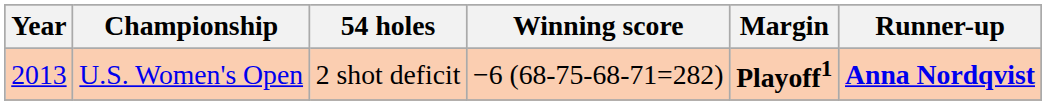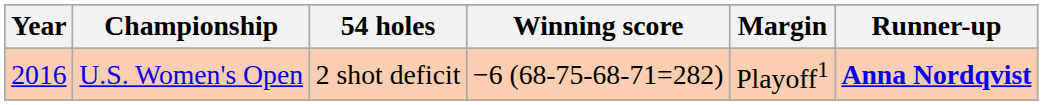 <table class="wikitable">
 <tr>
 <th>Year</th>
 <th>Championship</th>
 <th>54 holes</th>
 <th>Winning score</th>
 <th>Margin</th>
 <th>Runner-up</th>
 </tr>
 <tr style="background:#FBCEB1;">
-<td><a href='#'>2013</a></td>
+<td><a href='#'>2016</a></td>
 <td><a href='#'>U.S. Women's Open</a></td>
 <td>2 shot deficit</td>
 <td>−6 (68-75-68-71=282)</td>
-<td><strong>Playoff<sup>1</sup></strong></td>
+<td>Playoff<sup>1</sup></td>
 <td><strong> <a href='#'>Anna Nordqvist</a></strong></td>
 </tr>
 </table>
